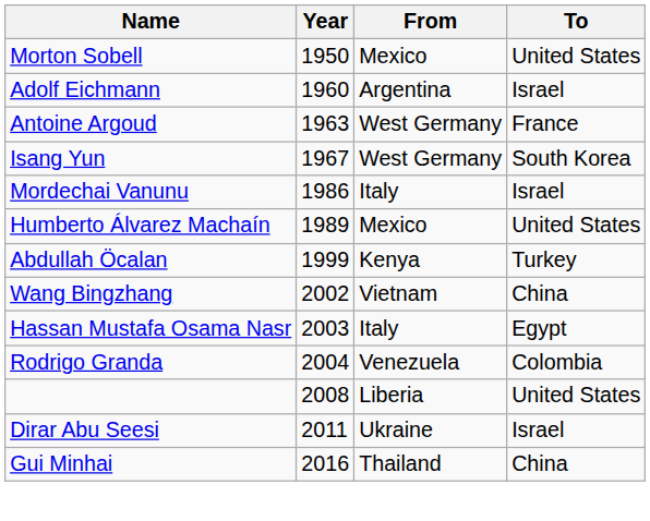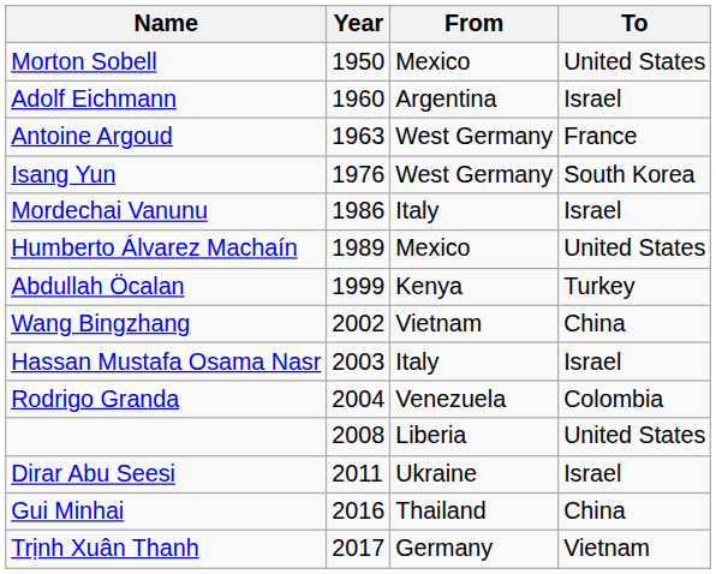 <table class="wikitable sortable">
 <tr>
 <th>Name</th>
 <th>Year</th>
 <th>From</th>
 <th>To</th>
 </tr>
 <tr>
 <td><a href='#'>Morton Sobell</a></td>
 <td>1950</td>
 <td>Mexico</td>
 <td>United States</td>
 </tr>
 <tr>
 <td><a href='#'>Adolf Eichmann</a></td>
 <td>1960</td>
 <td>Argentina</td>
 <td>Israel</td>
 </tr>
 <tr>
 <td><a href='#'>Antoine Argoud</a></td>
 <td>1963</td>
 <td>West Germany</td>
 <td>France</td>
 </tr>
 <tr>
 <td><a href='#'>Isang Yun</a></td>
-<td>1967</td>
+<td>1976</td>
 <td>West Germany</td>
 <td>South Korea</td>
 </tr>
 <tr>
 <td><a href='#'>Mordechai Vanunu</a></td>
 <td>1986</td>
 <td>Italy</td>
 <td>Israel</td>
 </tr>
 <tr>
 <td><a href='#'>Humberto Álvarez Machaín</a></td>
 <td>1989</td>
 <td>Mexico</td>
 <td>United States</td>
 </tr>
 <tr>
 <td><a href='#'>Abdullah Öcalan</a></td>
 <td>1999</td>
 <td>Kenya</td>
 <td>Turkey</td>
 </tr>
 <tr>
 <td><a href='#'>Wang Bingzhang</a></td>
 <td>2002</td>
 <td>Vietnam</td>
 <td>China</td>
 </tr>
 <tr>
 <td><a href='#'>Hassan Mustafa Osama Nasr</a></td>
 <td>2003</td>
 <td>Italy</td>
-<td>Egypt</td>
+<td>Israel</td>
 </tr>
 <tr>
 <td><a href='#'>Rodrigo Granda</a></td>
 <td>2004</td>
 <td>Venezuela</td>
 <td>Colombia</td>
 </tr>
 <tr>
 <td></td>
 <td>2008</td>
 <td>Liberia</td>
 <td>United States</td>
 </tr>
 <tr>
 <td><a href='#'>Dirar Abu Seesi</a></td>
 <td>2011</td>
 <td>Ukraine</td>
 <td>Israel</td>
 </tr>
 <tr>
 <td><a href='#'>Gui Minhai</a></td>
 <td>2016</td>
 <td>Thailand</td>
 <td>China</td>
 </tr>
+<tr>
+<td><a href='#'>Trịnh Xuân Thanh</a></td>
+<td>2017</td>
+<td>Germany</td>
+<td>Vietnam</td>
+</tr>
 </table>
